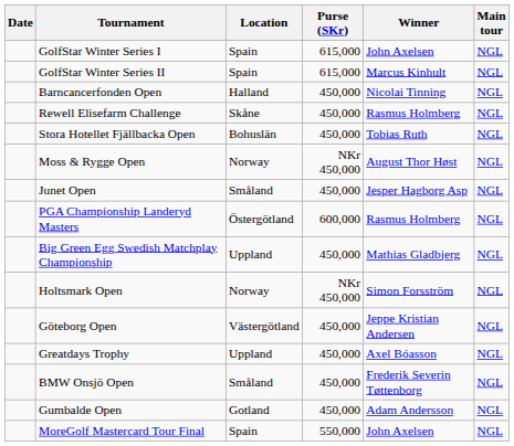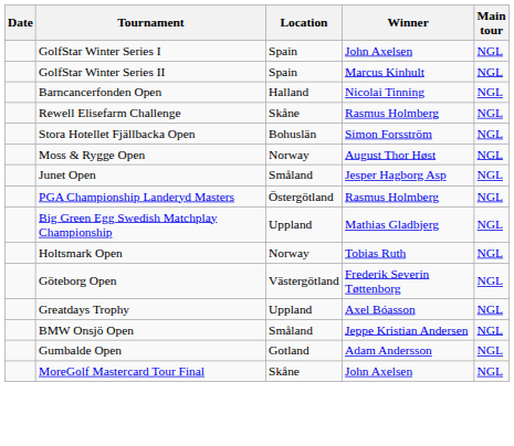 <table class="wikitable" style="font-size:95%;">
 <tr>
 <th>Date</th>
 <th>Tournament</th>
 <th>Location</th>
-<th>Purse<br>(<a href='#'>SKr</a>)</th>
 <th>Winner</th>
 <th>Main<br>tour</th>
 </tr>
 <tr>
 <td></td>
 <td>GolfStar Winter Series I</td>
 <td>Spain</td>
-<td align=right>615,000</td>
 <td> <a href='#'>John Axelsen</a></td>
 <td><a href='#'>NGL</a></td>
 </tr>
 <tr>
 <td></td>
 <td>GolfStar Winter Series II</td>
 <td>Spain</td>
-<td align=right>615,000</td>
 <td> <a href='#'>Marcus Kinhult</a></td>
 <td><a href='#'>NGL</a></td>
 </tr>
 <tr>
 <td></td>
 <td>Barncancerfonden Open</td>
 <td>Halland</td>
-<td align=right>450,000</td>
 <td> <a href='#'>Nicolai Tinning</a></td>
 <td><a href='#'>NGL</a></td>
 </tr>
 <tr>
 <td></td>
 <td>Rewell Elisefarm Challenge</td>
 <td>Skåne</td>
-<td align=right>450,000</td>
 <td> <a href='#'>Rasmus Holmberg</a></td>
 <td><a href='#'>NGL</a></td>
 </tr>
 <tr>
 <td></td>
 <td>Stora Hotellet Fjällbacka Open</td>
 <td>Bohuslän</td>
-<td align=right>450,000</td>
-<td> <a href='#'>Tobias Ruth</a></td>
+<td> <a href='#'>Simon Forsström</a></td>
 <td><a href='#'>NGL</a></td>
 </tr>
 <tr>
 <td></td>
 <td>Moss & Rygge Open</td>
 <td>Norway</td>
-<td align=right>NKr 450,000</td>
 <td> <a href='#'>August Thor Høst</a></td>
 <td><a href='#'>NGL</a></td>
 </tr>
 <tr>
 <td></td>
 <td>Junet Open</td>
 <td>Småland</td>
-<td align=right>450,000</td>
 <td> <a href='#'>Jesper Hagborg Asp</a></td>
 <td><a href='#'>NGL</a></td>
 </tr>
 <tr>
 <td></td>
 <td><a href='#'>PGA Championship Landeryd Masters</a></td>
 <td>Östergötland</td>
-<td align=right>600,000</td>
 <td> <a href='#'>Rasmus Holmberg</a></td>
 <td><a href='#'>NGL</a></td>
 </tr>
 <tr>
 <td></td>
 <td><a href='#'>Big Green Egg Swedish Matchplay Championship</a></td>
 <td>Uppland</td>
-<td align=right>450,000</td>
 <td> <a href='#'>Mathias Gladbjerg</a></td>
 <td><a href='#'>NGL</a></td>
 </tr>
 <tr>
 <td></td>
 <td>Holtsmark Open</td>
 <td>Norway</td>
-<td align=right>NKr 450,000</td>
-<td> <a href='#'>Simon Forsström</a></td>
+<td> <a href='#'>Tobias Ruth</a></td>
 <td><a href='#'>NGL</a></td>
 </tr>
 <tr>
 <td></td>
 <td>Göteborg Open</td>
 <td>Västergötland</td>
-<td align=right>450,000</td>
-<td> <a href='#'>Jeppe Kristian Andersen</a></td>
+<td> <a href='#'>Frederik Severin Tøttenborg</a></td>
 <td><a href='#'>NGL</a></td>
 </tr>
 <tr>
 <td></td>
 <td>Greatdays Trophy</td>
 <td>Uppland</td>
-<td align=right>450,000</td>
 <td> <a href='#'>Axel Bóasson</a></td>
 <td><a href='#'>NGL</a></td>
 </tr>
 <tr>
 <td></td>
 <td>BMW Onsjö Open</td>
 <td>Småland</td>
-<td align=right>450,000</td>
-<td> <a href='#'>Frederik Severin Tøttenborg</a></td>
+<td> <a href='#'>Jeppe Kristian Andersen</a></td>
 <td><a href='#'>NGL</a></td>
 </tr>
 <tr>
 <td></td>
 <td>Gumbalde Open</td>
 <td>Gotland</td>
-<td align=right>450,000</td>
 <td> <a href='#'>Adam Andersson</a></td>
 <td><a href='#'>NGL</a></td>
 </tr>
 <tr>
 <td></td>
 <td><a href='#'>MoreGolf Mastercard Tour Final</a></td>
-<td>Spain</td>
-<td align=right>550,000</td>
+<td>Skåne</td>
 <td> <a href='#'>John Axelsen</a></td>
 <td><a href='#'>NGL</a></td>
 </tr>
 </table>
